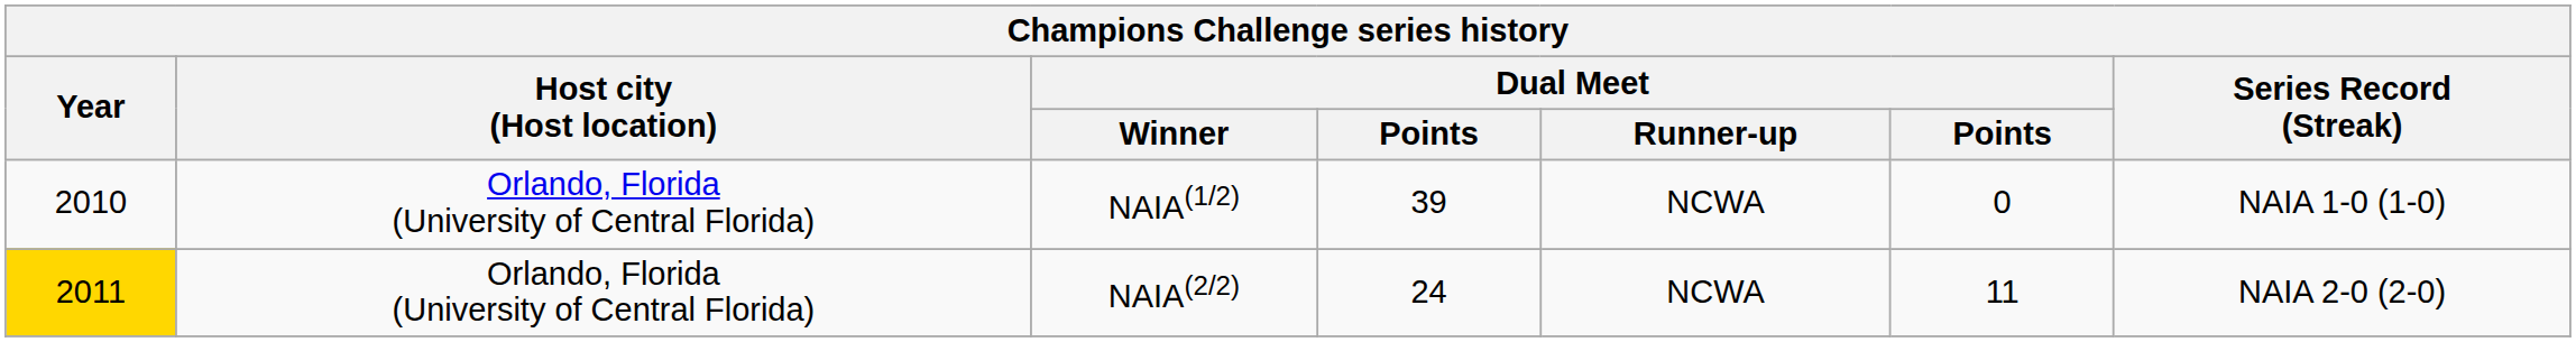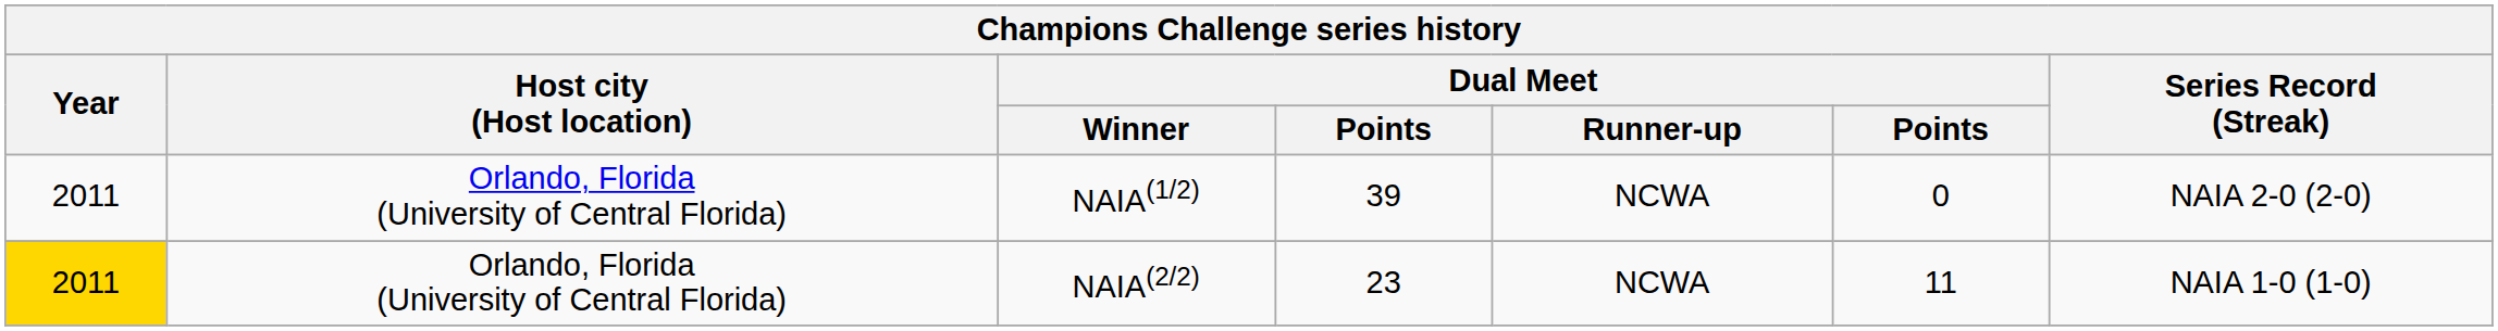 <table class="wikitable" style="width:100%; text-align:center;">
 <tr>
 <th colspan=10>Champions Challenge series history</th>
 </tr>
 <tr>
 <th rowspan="2">Year</th>
 <th rowspan="2">Host city<br>(Host location)</th>
 <th colspan=4>Dual Meet</th>
 <th rowspan="2">Series Record<br>(Streak)</th>
 </tr>
 <tr>
 <th>Winner</th>
 <th>Points</th>
 <th>Runner-up</th>
 <th>Points</th>
 </tr>
 <tr>
-<td>2010</td>
+<td>2011</td>
 <td><a href='#'>Orlando, Florida</a><br>(University of Central Florida)</td>
 <td>NAIA<sup>(1/2)</sup></td>
 <td>39</td>
 <td>NCWA</td>
 <td>0</td>
-<td>NAIA 1-0 (1-0)</td>
+<td>NAIA 2-0 (2-0)</td>
 </tr>
 <tr>
 <td style="background: gold;">2011</td>
 <td>Orlando, Florida<br>(University of Central Florida)</td>
 <td>NAIA<sup>(2/2)</sup></td>
-<td>24</td>
+<td>23</td>
 <td>NCWA</td>
 <td>11</td>
-<td>NAIA 2-0 (2-0)</td>
+<td>NAIA 1-0 (1-0)</td>
 </tr>
 </table>
